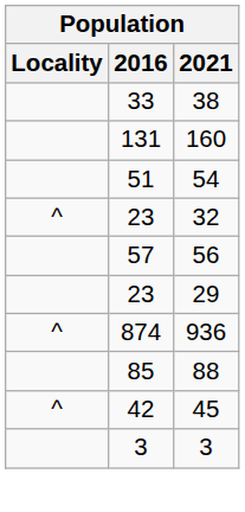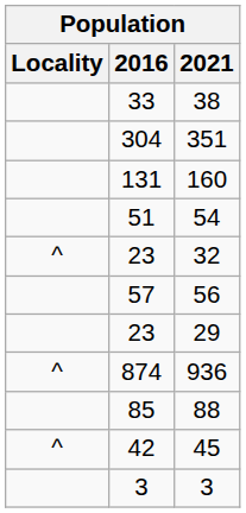 <table class="wikitable" style="text-align:center;">
 <tr>
 <th colspan="3" style="text-align:center;  font-weight:bold">Population</th>
 </tr>
 <tr>
 <th style="text-align:center; background:  font-weight:bold">Locality</th>
 <th style="text-align:center; background:  font-weight:bold"><strong>2016</strong></th>
 <th style="text-align:center; background:  font-weight:bold"><strong>2021</strong></th>
 </tr>
 <tr>
 <td></td>
 <td>33</td>
 <td>38</td>
+</tr>
+<tr>
+<td></td>
+<td>304</td>
+<td>351</td>
 </tr>
 <tr>
 <td></td>
 <td>131</td>
 <td>160</td>
 </tr>
 <tr>
 <td></td>
 <td>51</td>
 <td>54</td>
 </tr>
 <tr>
 <td>^</td>
 <td>23</td>
 <td>32</td>
 </tr>
 <tr>
 <td></td>
 <td>57</td>
 <td>56</td>
 </tr>
 <tr>
 <td></td>
 <td>23</td>
 <td>29</td>
 </tr>
 <tr>
 <td>^</td>
 <td>874</td>
 <td>936</td>
 </tr>
 <tr>
 <td></td>
 <td>85</td>
 <td>88</td>
 </tr>
 <tr>
 <td>^</td>
 <td>42</td>
 <td>45</td>
 </tr>
 <tr>
 <td></td>
 <td>3</td>
 <td>3</td>
 </tr>
 </table>
